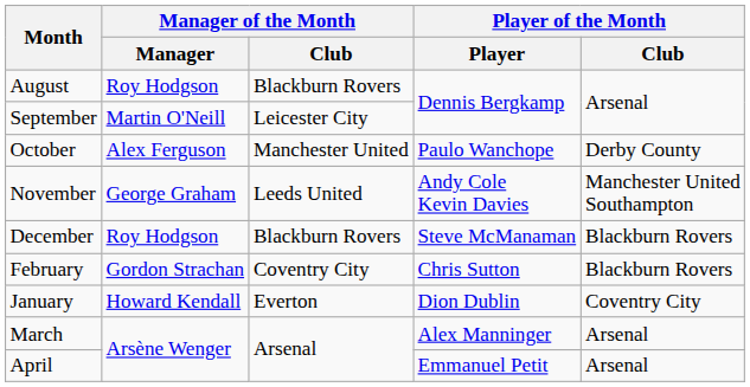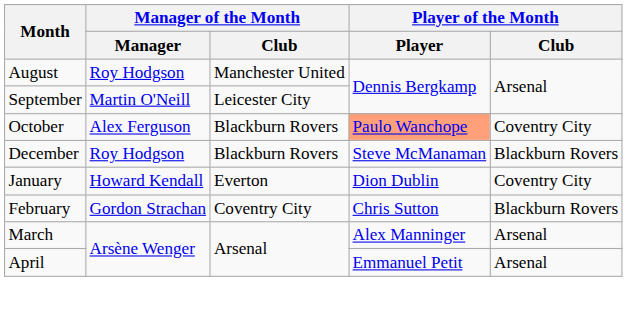 <table class="wikitable">
 <tr>
 <th rowspan="2">Month</th>
 <th colspan="2"><a href='#'>Manager of the Month</a></th>
 <th colspan="2"><a href='#'>Player of the Month</a></th>
 </tr>
 <tr>
 <th>Manager</th>
 <th>Club</th>
 <th>Player</th>
 <th>Club</th>
 </tr>
 <tr>
 <td>August</td>
 <td> <a href='#'>Roy Hodgson</a></td>
-<td>Blackburn Rovers</td>
+<td>Manchester United</td>
 <td rowspan=2> <a href='#'>Dennis Bergkamp</a></td>
 <td rowspan=2>Arsenal</td>
 </tr>
 <tr>
 <td>September</td>
 <td> <a href='#'>Martin O'Neill</a></td>
 <td>Leicester City</td>
 </tr>
 <tr>
 <td>October</td>
 <td> <a href='#'>Alex Ferguson</a></td>
-<td>Manchester United</td>
-<td> <a href='#'>Paulo Wanchope</a></td>
-<td>Derby County</td>
-</tr>
-<tr>
-<td>November</td>
-<td> <a href='#'>George Graham</a></td>
-<td>Leeds United</td>
-<td> <a href='#'>Andy Cole</a><br> <a href='#'>Kevin Davies</a></td>
-<td>Manchester United<br>Southampton</td>
+<td>Blackburn Rovers</td>
+<td style="background: lightsalmon;"> <a href='#'>Paulo Wanchope</a></td>
+<td>Coventry City</td>
 </tr>
 <tr>
 <td>December</td>
 <td> <a href='#'>Roy Hodgson</a></td>
 <td>Blackburn Rovers</td>
 <td> <a href='#'>Steve McManaman</a></td>
 <td>Blackburn Rovers</td>
 </tr>
 <tr>
+<td>January</td>
+<td> <a href='#'>Howard Kendall</a></td>
+<td>Everton</td>
+<td> <a href='#'>Dion Dublin</a></td>
+<td>Coventry City</td>
+</tr>
+<tr>
 <td>February</td>
 <td> <a href='#'>Gordon Strachan</a></td>
 <td>Coventry City</td>
 <td> <a href='#'>Chris Sutton</a></td>
 <td>Blackburn Rovers</td>
-</tr>
-<tr>
-<td>January</td>
-<td> <a href='#'>Howard Kendall</a></td>
-<td>Everton</td>
-<td> <a href='#'>Dion Dublin</a></td>
-<td>Coventry City</td>
 </tr>
 <tr>
 <td>March</td>
 <td rowspan=2> <a href='#'>Arsène Wenger</a></td>
 <td rowspan=2>Arsenal</td>
 <td> <a href='#'>Alex Manninger</a></td>
 <td>Arsenal</td>
 </tr>
 <tr>
 <td>April</td>
 <td> <a href='#'>Emmanuel Petit</a></td>
 <td>Arsenal</td>
 </tr>
 </table>
